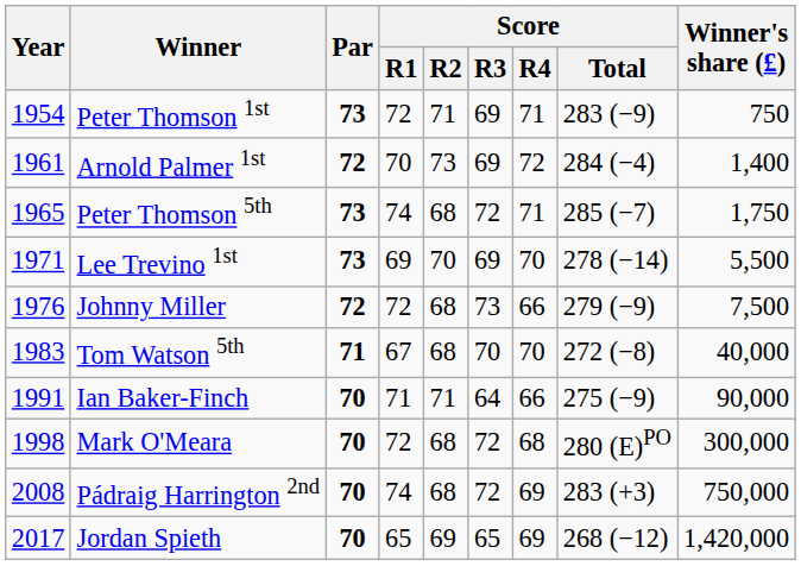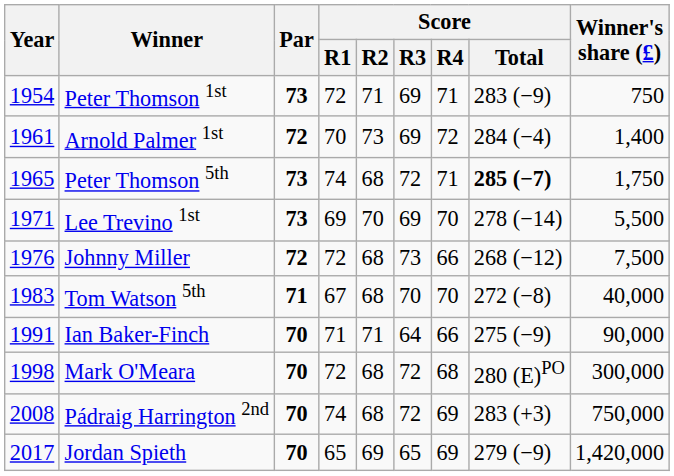 <table class="wikitable">
 <tr>
 <th rowspan=2>Year</th>
 <th rowspan=2>Winner</th>
 <th rowspan=2>Par</th>
 <th colspan=5>Score</th>
 <th rowspan=2>Winner's<br>share (<a href='#'>£</a>)</th>
 </tr>
 <tr>
 <th>R1</th>
 <th>R2</th>
 <th>R3</th>
 <th>R4</th>
 <th>Total</th>
 </tr>
 <tr>
 <td><a href='#'>1954</a></td>
 <td> <a href='#'>Peter Thomson</a>  <sup>1st</sup></td>
 <td align=center><strong>73</strong></td>
 <td>72</td>
 <td>71</td>
 <td>69</td>
 <td>71</td>
 <td>283 (−9)</td>
 <td align=right>750</td>
 </tr>
 <tr>
 <td><a href='#'>1961</a></td>
 <td> <a href='#'>Arnold Palmer</a> <sup>1st</sup></td>
 <td align=center><strong>72</strong></td>
 <td>70</td>
 <td>73</td>
 <td>69</td>
 <td>72</td>
 <td>284 (−4)</td>
 <td align=right>1,400</td>
 </tr>
 <tr>
 <td><a href='#'>1965</a></td>
 <td> <a href='#'>Peter Thomson</a> <sup>5th</sup></td>
 <td align=center><strong>73</strong></td>
 <td>74</td>
 <td>68</td>
 <td>72</td>
 <td>71</td>
-<td>285 (−7)</td>
+<td><strong>285 (−7)</strong></td>
 <td align=right>1,750</td>
 </tr>
 <tr>
 <td><a href='#'>1971</a></td>
 <td> <a href='#'>Lee Trevino</a> <sup>1st</sup></td>
 <td align=center><strong>73</strong></td>
 <td>69</td>
 <td>70</td>
 <td>69</td>
 <td>70</td>
 <td>278 (−14)</td>
 <td align=right>5,500</td>
 </tr>
 <tr>
 <td><a href='#'>1976</a></td>
 <td> <a href='#'>Johnny Miller</a></td>
 <td align=center><strong>72</strong></td>
 <td>72</td>
 <td>68</td>
 <td>73</td>
 <td>66</td>
-<td>279 (−9)</td>
+<td>268 (−12)</td>
 <td align=right>7,500</td>
 </tr>
 <tr>
 <td><a href='#'>1983</a></td>
 <td> <a href='#'>Tom Watson</a> <sup>5th</sup></td>
 <td align=center><strong>71</strong></td>
 <td>67</td>
 <td>68</td>
 <td>70</td>
 <td>70</td>
 <td>272 (−8)</td>
 <td align=right>40,000</td>
 </tr>
 <tr>
 <td><a href='#'>1991</a></td>
 <td> <a href='#'>Ian Baker-Finch</a></td>
 <td align=center><strong>70</strong></td>
 <td>71</td>
 <td>71</td>
 <td>64</td>
 <td>66</td>
 <td>275 (−9)</td>
 <td align=right>90,000</td>
 </tr>
 <tr>
 <td><a href='#'>1998</a></td>
 <td> <a href='#'>Mark O'Meara</a></td>
 <td align=center><strong>70</strong></td>
 <td>72</td>
 <td>68</td>
 <td>72</td>
 <td>68</td>
 <td>280 (E)<sup>PO</sup></td>
 <td align=right>300,000</td>
 </tr>
 <tr>
 <td><a href='#'>2008</a></td>
 <td> <a href='#'>Pádraig Harrington</a> <sup>2nd</sup></td>
 <td align=center><strong>70</strong></td>
 <td>74</td>
 <td>68</td>
 <td>72</td>
 <td>69</td>
 <td>283 (+3)</td>
 <td align=right>750,000</td>
 </tr>
 <tr>
 <td><a href='#'>2017</a></td>
 <td> <a href='#'>Jordan Spieth</a></td>
 <td align=center><strong>70</strong></td>
 <td>65</td>
 <td>69</td>
 <td>65</td>
 <td>69</td>
-<td>268 (−12)</td>
+<td>279 (−9)</td>
 <td align=right>1,420,000 </td>
 </tr>
 </table>
